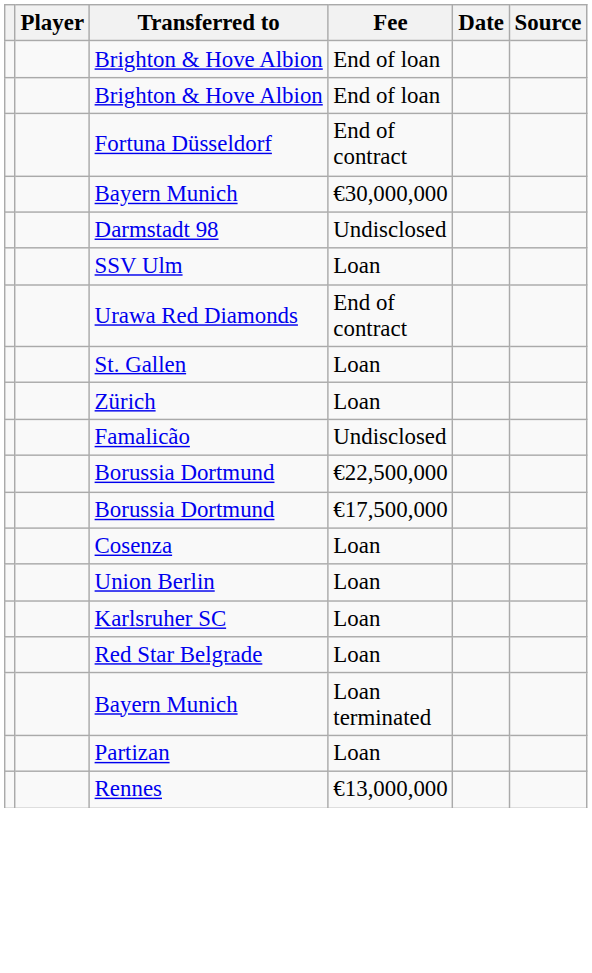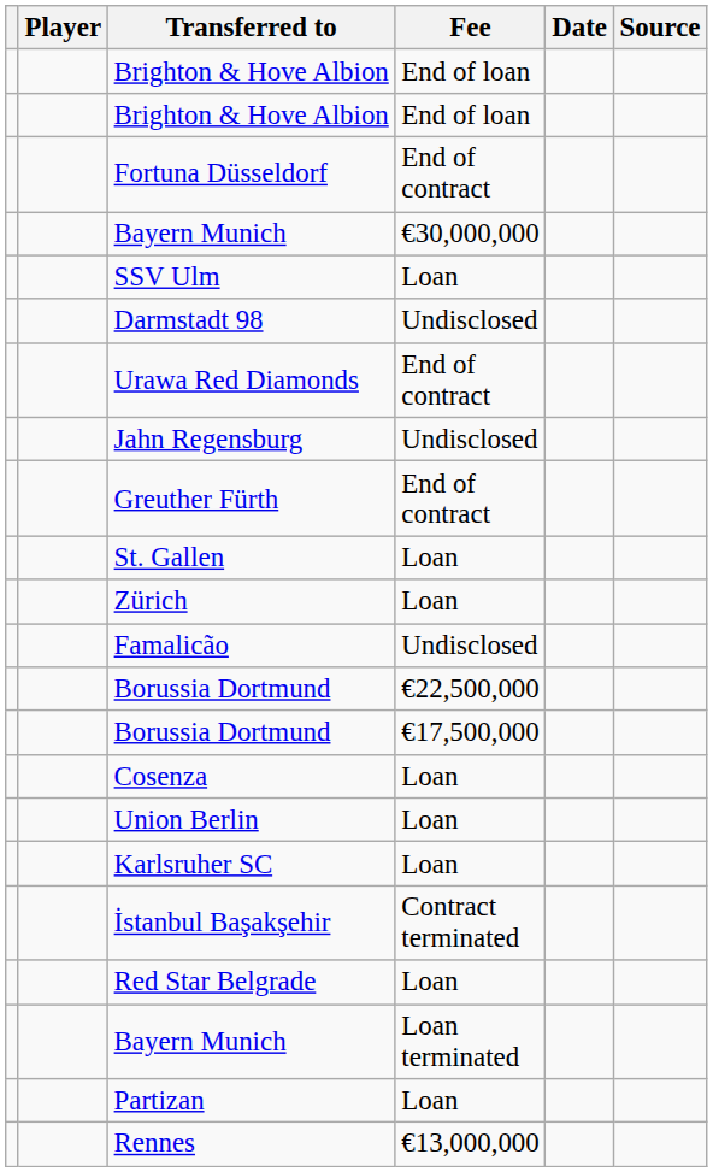 <table class="wikitable plainrowheaders sortable">
 <tr>
 <th></th>
 <th scope="col">Player</th>
 <th>Transferred to</th>
 <th style="width: 80px;">Fee</th>
 <th scope="col">Date</th>
 <th scope="col">Source</th>
 </tr>
 <tr>
 <td align="center"></td>
 <td></td>
 <td> <a href='#'>Brighton & Hove Albion</a></td>
 <td>End of loan</td>
 <td></td>
 <td></td>
 </tr>
 <tr>
 <td align="center"></td>
 <td></td>
 <td> <a href='#'>Brighton & Hove Albion</a></td>
 <td>End of loan</td>
 <td></td>
 <td></td>
 </tr>
 <tr>
 <td align="center"></td>
 <td></td>
 <td> <a href='#'>Fortuna Düsseldorf</a></td>
 <td>End of contract</td>
 <td></td>
 <td></td>
 </tr>
 <tr>
 <td align="center"></td>
 <td></td>
 <td> <a href='#'>Bayern Munich</a></td>
 <td>€30,000,000</td>
 <td></td>
 <td></td>
 </tr>
 <tr>
 <td align="center"></td>
 <td></td>
+<td> <a href='#'>SSV Ulm</a></td>
+<td>Loan</td>
+<td></td>
+<td></td>
+</tr>
+<tr>
+<td align="center"></td>
+<td></td>
 <td> <a href='#'>Darmstadt 98</a></td>
 <td>Undisclosed</td>
 <td></td>
 <td></td>
 </tr>
 <tr>
 <td align="center"></td>
 <td></td>
-<td> <a href='#'>SSV Ulm</a></td>
-<td>Loan</td>
+<td> <a href='#'>Urawa Red Diamonds</a></td>
+<td>End of contract</td>
 <td></td>
 <td></td>
 </tr>
 <tr>
 <td align="center"></td>
 <td></td>
-<td> <a href='#'>Urawa Red Diamonds</a></td>
+<td> <a href='#'>Jahn Regensburg</a></td>
+<td>Undisclosed</td>
+<td></td>
+<td></td>
+</tr>
+<tr>
+<td align="center"></td>
+<td></td>
+<td> <a href='#'>Greuther Fürth</a></td>
 <td>End of contract</td>
 <td></td>
 <td></td>
 </tr>
 <tr>
 <td align="center"></td>
 <td></td>
 <td> <a href='#'>St. Gallen</a></td>
 <td>Loan</td>
 <td></td>
 <td></td>
 </tr>
 <tr>
 <td align="center"></td>
 <td></td>
 <td> <a href='#'>Zürich</a></td>
 <td>Loan</td>
 <td></td>
 <td></td>
 </tr>
 <tr>
 <td align="center"></td>
 <td></td>
 <td> <a href='#'>Famalicão</a></td>
 <td>Undisclosed</td>
 <td></td>
 <td></td>
 </tr>
 <tr>
 <td align="center"></td>
 <td></td>
 <td> <a href='#'>Borussia Dortmund</a></td>
 <td>€22,500,000</td>
 <td></td>
 <td></td>
 </tr>
 <tr>
 <td align="center"></td>
 <td></td>
 <td> <a href='#'>Borussia Dortmund</a></td>
 <td>€17,500,000</td>
 <td></td>
 <td></td>
 </tr>
 <tr>
 <td align="center"></td>
 <td></td>
 <td> <a href='#'>Cosenza</a></td>
 <td>Loan</td>
 <td></td>
 <td></td>
 </tr>
 <tr>
 <td align="center"></td>
 <td></td>
 <td> <a href='#'>Union Berlin</a></td>
 <td>Loan</td>
 <td></td>
 <td></td>
 </tr>
 <tr>
 <td align="center"></td>
 <td></td>
 <td> <a href='#'>Karlsruher SC</a></td>
 <td>Loan</td>
 <td></td>
 <td></td>
 </tr>
 <tr>
 <td align="center"></td>
 <td></td>
+<td> <a href='#'>İstanbul Başakşehir</a></td>
+<td>Contract terminated</td>
+<td></td>
+<td></td>
+</tr>
+<tr>
+<td align="center"></td>
+<td></td>
 <td> <a href='#'>Red Star Belgrade</a></td>
 <td>Loan</td>
 <td></td>
 <td></td>
 </tr>
 <tr>
 <td align="center"></td>
 <td></td>
 <td> <a href='#'>Bayern Munich</a></td>
 <td>Loan terminated</td>
 <td></td>
 <td></td>
 </tr>
 <tr>
 <td align="center"></td>
 <td></td>
 <td> <a href='#'>Partizan</a></td>
 <td>Loan</td>
 <td></td>
 <td></td>
 </tr>
 <tr>
 <td align="center"></td>
 <td></td>
 <td> <a href='#'>Rennes</a></td>
 <td>€13,000,000</td>
 <td></td>
 <td></td>
 </tr>
 </table>
